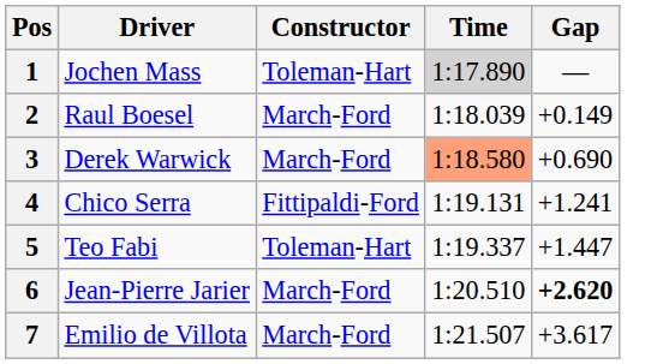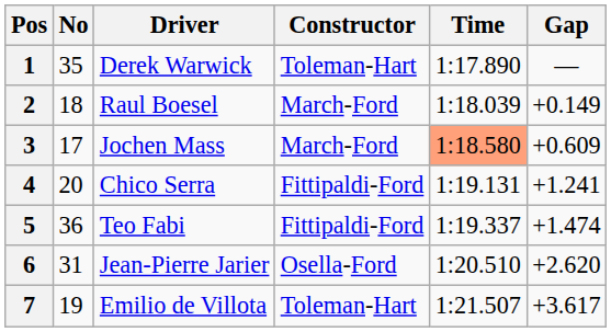 <table class="wikitable sortable" style="font-size:95%;">
 <tr>
 <th>Pos</th>
+<th>No</th>
 <th>Driver</th>
 <th>Constructor</th>
 <th>Time</th>
 <th>Gap</th>
 </tr>
 <tr>
 <th>1</th>
-<td> <a href='#'>Jochen Mass</a></td>
+<td>35</td>
+<td> <a href='#'>Derek Warwick</a></td>
 <td><a href='#'>Toleman</a>-<a href='#'>Hart</a></td>
-<td style="background: lightgrey;">1:17.890</td>
+<td>1:17.890</td>
 <td align="center">—</td>
 </tr>
 <tr>
 <th>2</th>
+<td>18</td>
 <td> <a href='#'>Raul Boesel</a></td>
 <td><a href='#'>March</a>-<a href='#'>Ford</a></td>
 <td>1:18.039</td>
 <td>+0.149</td>
 </tr>
 <tr>
 <th>3</th>
-<td> <a href='#'>Derek Warwick</a></td>
+<td>17</td>
+<td> <a href='#'>Jochen Mass</a></td>
 <td><a href='#'>March</a>-<a href='#'>Ford</a></td>
 <td style="background: lightsalmon;">1:18.580</td>
-<td>+0.690</td>
+<td>+0.609</td>
 </tr>
 <tr>
 <th>4</th>
+<td>20</td>
 <td> <a href='#'>Chico Serra</a></td>
 <td><a href='#'>Fittipaldi</a>-<a href='#'>Ford</a></td>
 <td>1:19.131</td>
 <td>+1.241</td>
 </tr>
 <tr>
 <th>5</th>
+<td>36</td>
 <td> <a href='#'>Teo Fabi</a></td>
-<td><a href='#'>Toleman</a>-<a href='#'>Hart</a></td>
+<td><a href='#'>Fittipaldi</a>-<a href='#'>Ford</a></td>
 <td>1:19.337</td>
-<td>+1.447</td>
+<td>+1.474</td>
 </tr>
 <tr>
 <th>6</th>
+<td>31</td>
 <td> <a href='#'>Jean-Pierre Jarier</a></td>
-<td><a href='#'>March</a>-<a href='#'>Ford</a></td>
+<td><a href='#'>Osella</a>-<a href='#'>Ford</a></td>
 <td>1:20.510</td>
-<td><strong>+2.620</strong></td>
+<td>+2.620</td>
 </tr>
 <tr>
 <th>7</th>
+<td>19</td>
 <td> <a href='#'>Emilio de Villota</a></td>
-<td><a href='#'>March</a>-<a href='#'>Ford</a></td>
+<td><a href='#'>Toleman</a>-<a href='#'>Hart</a></td>
 <td>1:21.507</td>
 <td>+3.617</td>
 </tr>
 </table>
